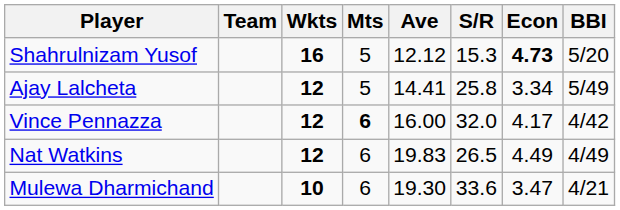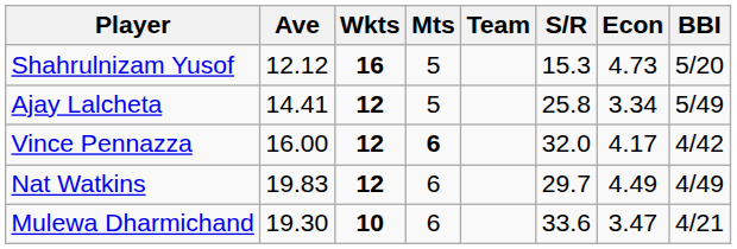 <table class="wikitable" style="text-align:center;">
 <tr>
 <th>Player</th>
-<th>Team</th>
+<th>Ave</th>
 <th>Wkts</th>
 <th>Mts</th>
-<th>Ave</th>
+<th>Team</th>
 <th>S/R</th>
 <th>Econ</th>
 <th>BBI</th>
 </tr>
 <tr>
 <td style="text-align:left;"><a href='#'>Shahrulnizam Yusof</a></td>
-<td></td>
+<td>12.12</td>
 <td><strong>16</strong></td>
 <td>5</td>
-<td>12.12</td>
+<td></td>
 <td>15.3</td>
-<td><strong>4.73</strong></td>
+<td>4.73</td>
 <td>5/20</td>
 </tr>
 <tr>
 <td style="text-align:left;"><a href='#'>Ajay Lalcheta</a></td>
-<td></td>
+<td>14.41</td>
 <td><strong>12</strong></td>
 <td>5</td>
-<td>14.41</td>
+<td></td>
 <td>25.8</td>
 <td>3.34</td>
 <td>5/49</td>
 </tr>
 <tr>
 <td style="text-align:left;"><a href='#'>Vince Pennazza</a></td>
-<td></td>
+<td>16.00</td>
 <td><strong>12</strong></td>
 <td><strong>6</strong></td>
-<td>16.00</td>
+<td></td>
 <td>32.0</td>
 <td>4.17</td>
 <td>4/42</td>
 </tr>
 <tr>
 <td style="text-align:left;"><a href='#'>Nat Watkins</a></td>
-<td></td>
+<td>19.83</td>
 <td><strong>12</strong></td>
 <td>6</td>
-<td>19.83</td>
-<td>26.5</td>
+<td></td>
+<td>29.7</td>
 <td>4.49</td>
 <td>4/49</td>
 </tr>
 <tr>
 <td style="text-align:left;"><a href='#'>Mulewa Dharmichand</a></td>
-<td></td>
+<td>19.30</td>
 <td><strong>10</strong></td>
 <td>6</td>
-<td>19.30</td>
+<td></td>
 <td>33.6</td>
 <td>3.47</td>
 <td>4/21</td>
 </tr>
 </table>
